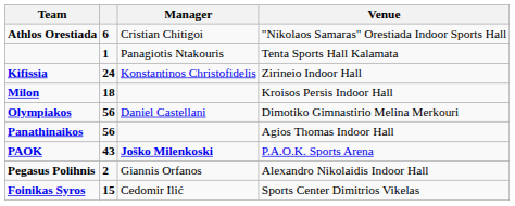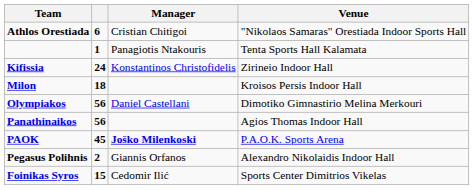 <table class="wikitable sortable">
 <tr>
 <th>Team</th>
 <th></th>
 <th>Manager</th>
 <th>Venue</th>
 </tr>
 <tr>
 <td align="left"><strong>Athlos Orestiada</strong></td>
 <td><strong>6</strong></td>
 <td>Cristian Chitigoi</td>
 <td>"Nikolaos Samaras" Orestiada Indoor Sports Hall</td>
 </tr>
 <tr>
 <td align="left"><strong></strong></td>
 <td><strong>1</strong></td>
 <td>Panagiotis Ntakouris</td>
 <td>Tenta Sports Hall Kalamata</td>
 </tr>
 <tr>
 <td align="left"><strong><a href='#'>Kifissia</a></strong></td>
 <td><strong>24</strong></td>
 <td><a href='#'>Konstantinos Christofidelis</a></td>
 <td>Zirineio Indoor Hall</td>
 </tr>
 <tr>
 <td align="left"><strong><a href='#'>Milon</a></strong></td>
 <td><strong>18</strong></td>
 <td></td>
 <td>Kroisos Persis Indoor Hall</td>
 </tr>
 <tr>
 <td align="left"><strong><a href='#'>Olympiakos</a></strong></td>
 <td><strong>56</strong></td>
 <td><a href='#'>Daniel Castellani</a></td>
 <td>Dimotiko Gimnastirio Melina Merkouri</td>
 </tr>
 <tr>
 <td align="left"><strong><a href='#'>Panathinaikos</a></strong></td>
 <td><strong>56</strong></td>
 <td></td>
 <td>Agios Thomas Indoor Hall</td>
 </tr>
 <tr>
 <td align="left"><strong><a href='#'>PAOK</a></strong></td>
-<td><strong>43</strong></td>
+<td><strong>45</strong></td>
 <td><strong><a href='#'>Joško Milenkoski</a></strong></td>
 <td><a href='#'>P.A.O.K. Sports Arena</a></td>
 </tr>
 <tr>
 <td align="left"><strong>Pegasus Polihnis</strong></td>
 <td><strong>2</strong></td>
 <td>Giannis Orfanos</td>
 <td>Alexandro Nikolaidis Indoor Hall</td>
 </tr>
 <tr>
 <td align="left"><strong><a href='#'>Foinikas Syros</a></strong></td>
 <td><strong>15</strong></td>
 <td>Cedomir Ilić</td>
 <td>Sports Center Dimitrios Vikelas</td>
 </tr>
 </table>
